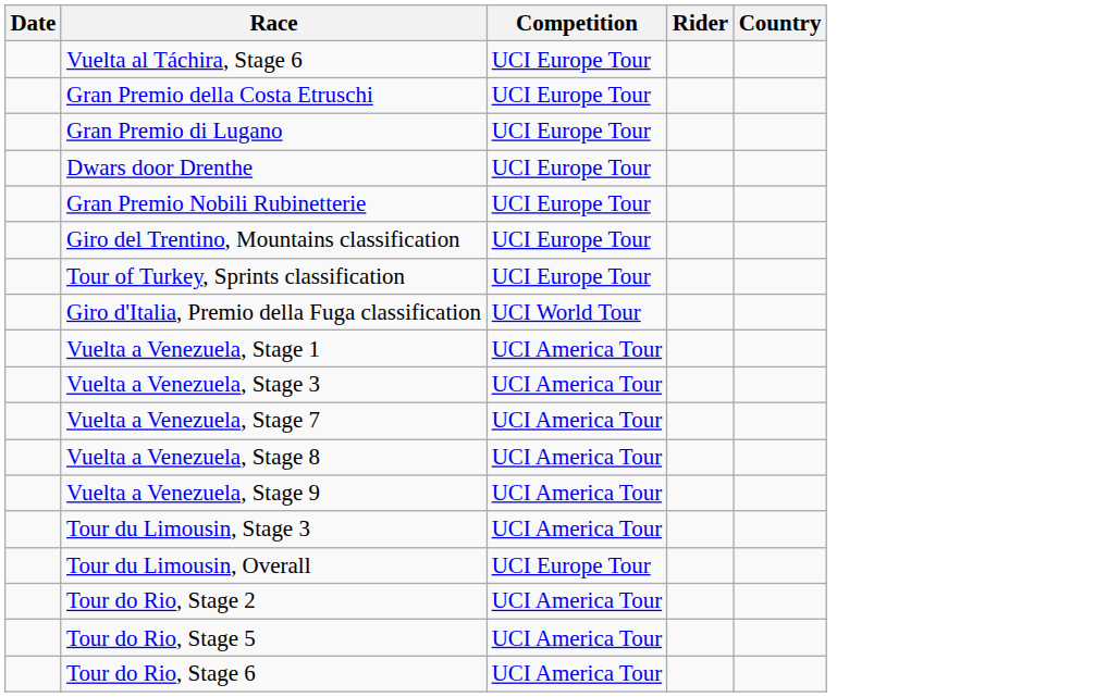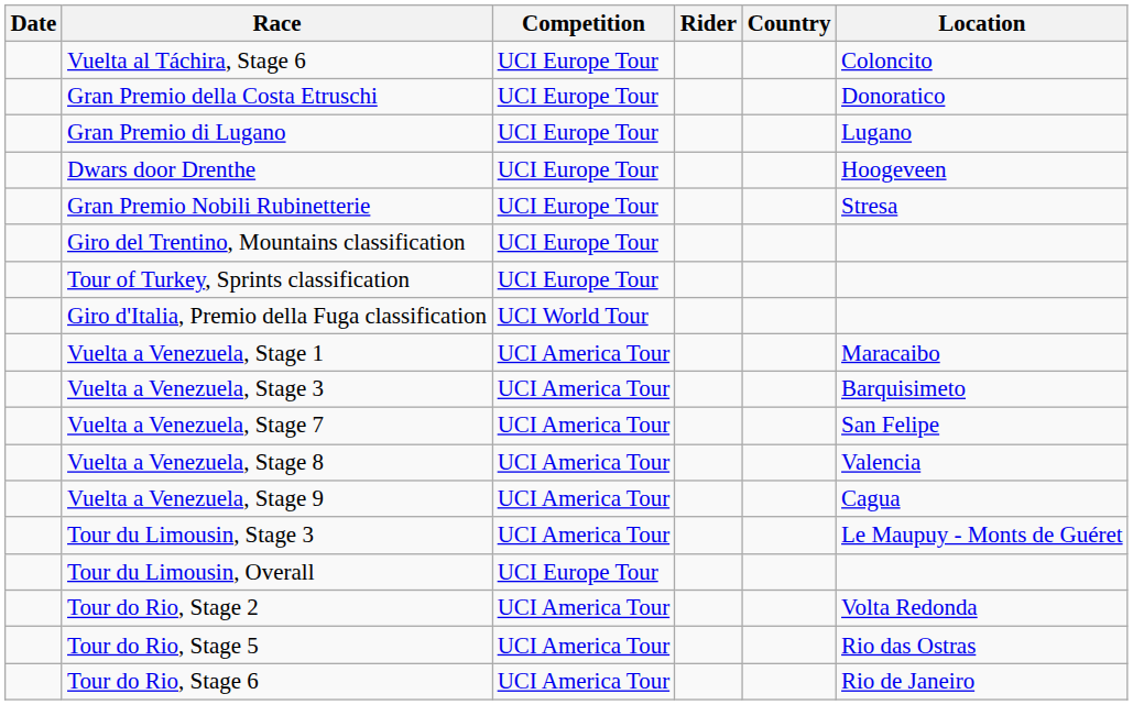 <table class="wikitable sortable">
 <tr>
 <th>Date</th>
 <th>Race</th>
 <th>Competition</th>
 <th>Rider</th>
 <th>Country</th>
+<th>Location</th>
 </tr>
 <tr>
 <td></td>
 <td><a href='#'>Vuelta al Táchira</a>, Stage 6</td>
 <td><a href='#'>UCI Europe Tour</a></td>
 <td></td>
 <td></td>
+<td><a href='#'>Coloncito</a></td>
 </tr>
 <tr>
 <td></td>
 <td><a href='#'>Gran Premio della Costa Etruschi</a></td>
 <td><a href='#'>UCI Europe Tour</a></td>
 <td></td>
 <td></td>
+<td><a href='#'>Donoratico</a></td>
 </tr>
 <tr>
 <td></td>
 <td><a href='#'>Gran Premio di Lugano</a></td>
 <td><a href='#'>UCI Europe Tour</a></td>
 <td></td>
 <td></td>
+<td><a href='#'>Lugano</a></td>
 </tr>
 <tr>
 <td></td>
 <td><a href='#'>Dwars door Drenthe</a></td>
 <td><a href='#'>UCI Europe Tour</a></td>
 <td></td>
 <td></td>
+<td><a href='#'>Hoogeveen</a></td>
 </tr>
 <tr>
 <td></td>
 <td><a href='#'>Gran Premio Nobili Rubinetterie</a></td>
 <td><a href='#'>UCI Europe Tour</a></td>
 <td></td>
 <td></td>
+<td><a href='#'>Stresa</a></td>
 </tr>
 <tr>
 <td></td>
 <td><a href='#'>Giro del Trentino</a>, Mountains classification</td>
 <td><a href='#'>UCI Europe Tour</a></td>
+<td></td>
 <td></td>
 <td></td>
 </tr>
 <tr>
 <td></td>
 <td><a href='#'>Tour of Turkey</a>, Sprints classification</td>
 <td><a href='#'>UCI Europe Tour</a></td>
 <td></td>
 <td></td>
+<td></td>
 </tr>
 <tr>
 <td></td>
 <td><a href='#'>Giro d'Italia</a>, Premio della Fuga classification</td>
 <td><a href='#'>UCI World Tour</a></td>
+<td></td>
 <td></td>
 <td></td>
 </tr>
 <tr>
 <td></td>
 <td><a href='#'>Vuelta a Venezuela</a>, Stage 1</td>
 <td><a href='#'>UCI America Tour</a></td>
 <td></td>
 <td></td>
+<td><a href='#'>Maracaibo</a></td>
 </tr>
 <tr>
 <td></td>
 <td><a href='#'>Vuelta a Venezuela</a>, Stage 3</td>
 <td><a href='#'>UCI America Tour</a></td>
 <td></td>
 <td></td>
+<td><a href='#'>Barquisimeto</a></td>
 </tr>
 <tr>
 <td></td>
 <td><a href='#'>Vuelta a Venezuela</a>, Stage 7</td>
 <td><a href='#'>UCI America Tour</a></td>
 <td></td>
 <td></td>
+<td><a href='#'>San Felipe</a></td>
 </tr>
 <tr>
 <td></td>
 <td><a href='#'>Vuelta a Venezuela</a>, Stage 8</td>
 <td><a href='#'>UCI America Tour</a></td>
 <td></td>
 <td></td>
+<td><a href='#'>Valencia</a></td>
 </tr>
 <tr>
 <td></td>
 <td><a href='#'>Vuelta a Venezuela</a>, Stage 9</td>
 <td><a href='#'>UCI America Tour</a></td>
 <td></td>
 <td></td>
+<td><a href='#'>Cagua</a></td>
 </tr>
 <tr>
 <td></td>
 <td><a href='#'>Tour du Limousin</a>, Stage 3</td>
 <td><a href='#'>UCI America Tour</a></td>
 <td></td>
 <td></td>
+<td><a href='#'>Le Maupuy - Monts de Guéret</a></td>
 </tr>
 <tr>
 <td></td>
 <td><a href='#'>Tour du Limousin</a>, Overall</td>
 <td><a href='#'>UCI Europe Tour</a></td>
+<td></td>
 <td></td>
 <td></td>
 </tr>
 <tr>
 <td></td>
 <td><a href='#'>Tour do Rio</a>, Stage 2</td>
 <td><a href='#'>UCI America Tour</a></td>
 <td></td>
 <td></td>
+<td><a href='#'>Volta Redonda</a></td>
 </tr>
 <tr>
 <td></td>
 <td><a href='#'>Tour do Rio</a>, Stage 5</td>
 <td><a href='#'>UCI America Tour</a></td>
 <td></td>
 <td></td>
+<td><a href='#'>Rio das Ostras</a></td>
 </tr>
 <tr>
 <td></td>
 <td><a href='#'>Tour do Rio</a>, Stage 6</td>
 <td><a href='#'>UCI America Tour</a></td>
 <td></td>
 <td></td>
+<td><a href='#'>Rio de Janeiro</a></td>
 </tr>
 </table>
